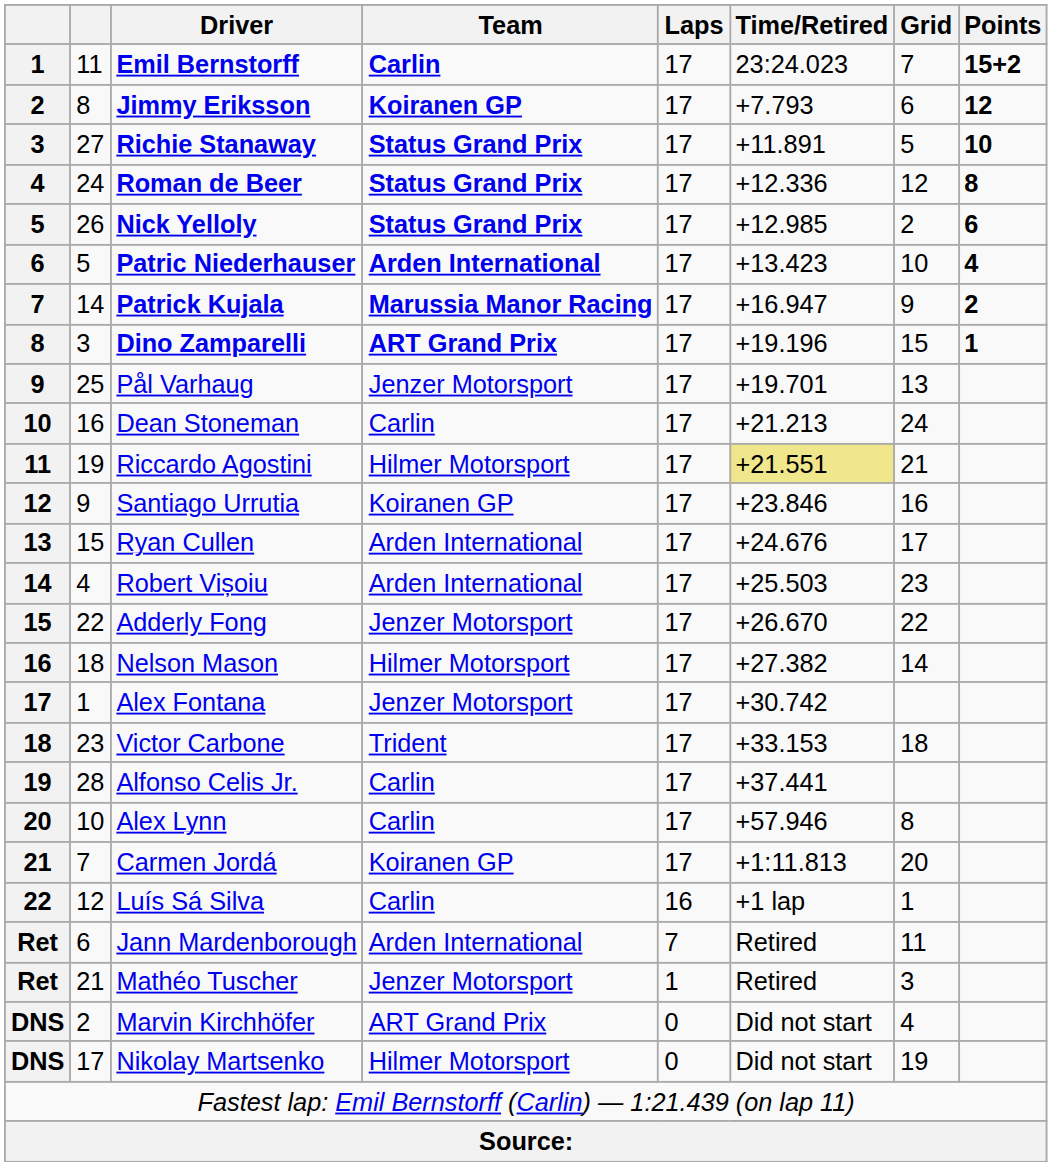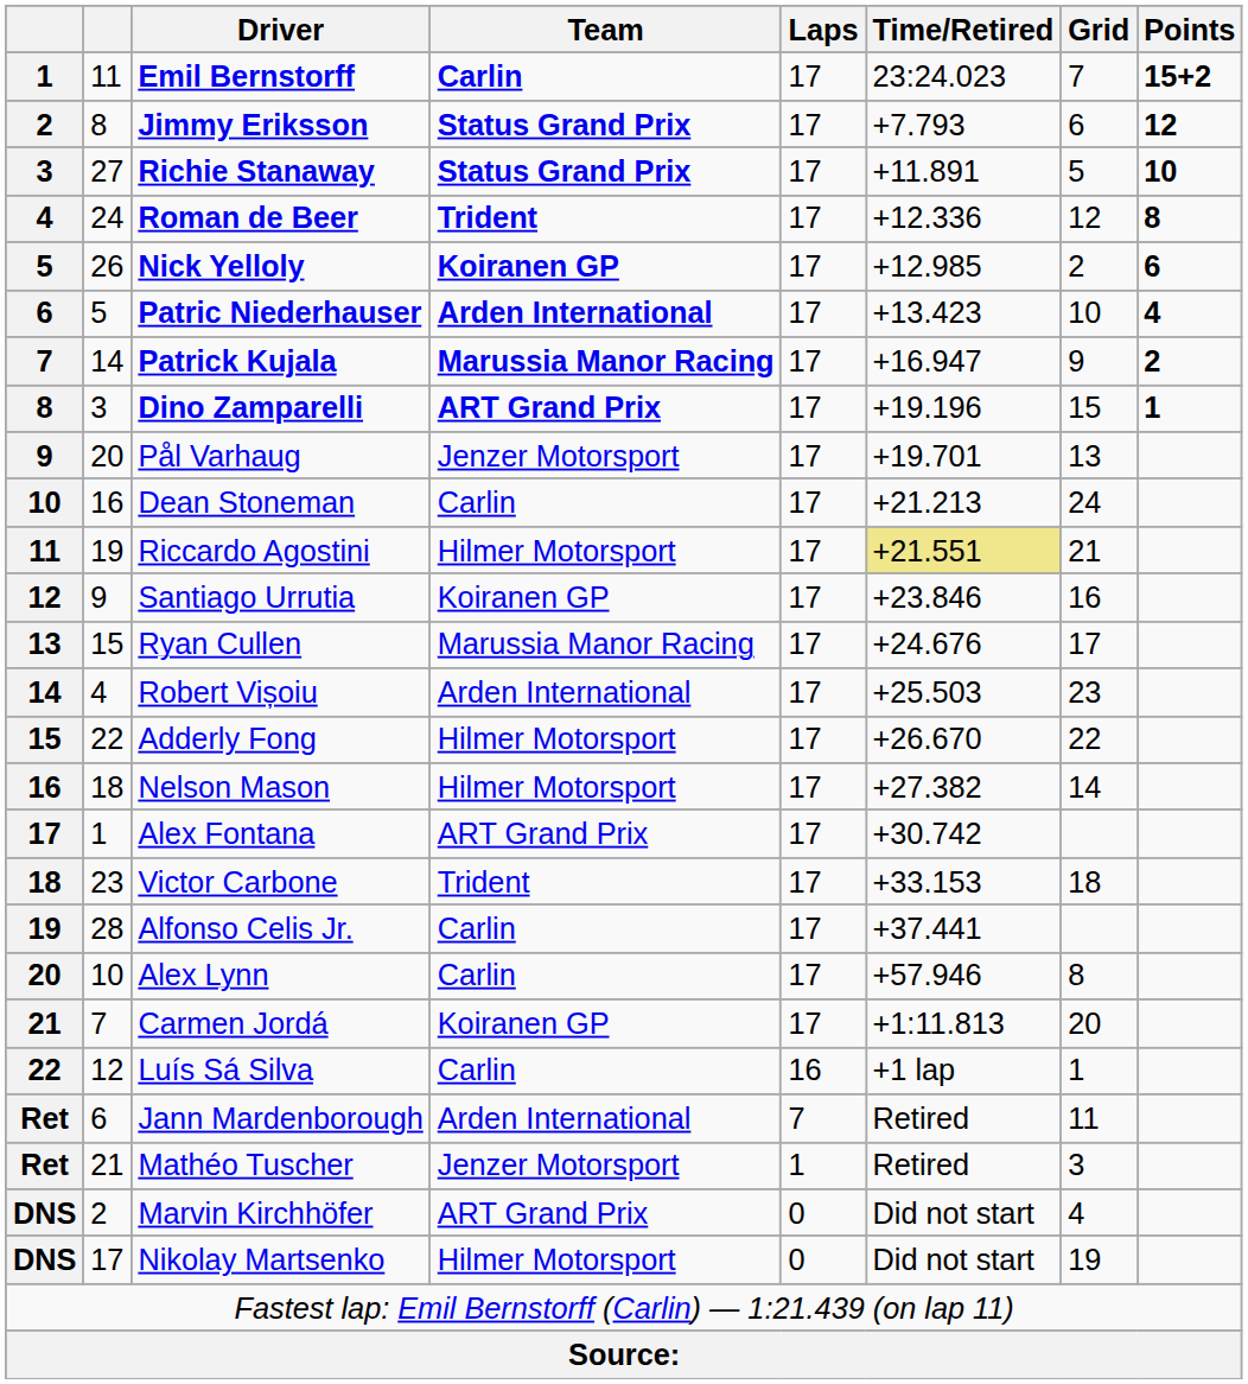 <table class="wikitable" style="font-size:85%">
 <tr>
 <th></th>
 <th></th>
 <th>Driver</th>
 <th>Team</th>
 <th>Laps</th>
 <th>Time/Retired</th>
 <th>Grid</th>
 <th>Points</th>
 </tr>
 <tr>
 <th>1</th>
 <td>11</td>
 <td> <strong><a href='#'>Emil Bernstorff</a></strong></td>
 <td><strong><a href='#'>Carlin</a></strong></td>
 <td>17</td>
 <td>23:24.023</td>
 <td>7</td>
 <td><strong>15+2</strong></td>
 </tr>
 <tr>
 <th>2</th>
 <td>8</td>
 <td> <strong><a href='#'>Jimmy Eriksson</a></strong></td>
-<td><strong><a href='#'>Koiranen GP</a></strong></td>
+<td><strong><a href='#'>Status Grand Prix</a></strong></td>
 <td>17</td>
 <td>+7.793</td>
 <td>6</td>
 <td><strong>12</strong></td>
 </tr>
 <tr>
 <th>3</th>
 <td>27</td>
 <td> <strong><a href='#'>Richie Stanaway</a></strong></td>
 <td><strong><a href='#'>Status Grand Prix</a></strong></td>
 <td>17</td>
 <td>+11.891</td>
 <td>5</td>
 <td><strong>10</strong></td>
 </tr>
 <tr>
 <th>4</th>
 <td>24</td>
 <td> <strong><a href='#'>Roman de Beer</a></strong></td>
-<td><strong><a href='#'>Status Grand Prix</a></strong></td>
+<td><strong><a href='#'>Trident</a></strong></td>
 <td>17</td>
 <td>+12.336</td>
 <td>12</td>
 <td><strong>8</strong></td>
 </tr>
 <tr>
 <th>5</th>
 <td>26</td>
 <td> <strong><a href='#'>Nick Yelloly</a></strong></td>
-<td><strong><a href='#'>Status Grand Prix</a></strong></td>
+<td><strong><a href='#'>Koiranen GP</a></strong></td>
 <td>17</td>
 <td>+12.985</td>
 <td>2</td>
 <td><strong>6</strong></td>
 </tr>
 <tr>
 <th>6</th>
 <td>5</td>
 <td> <strong><a href='#'>Patric Niederhauser</a></strong></td>
 <td><strong><a href='#'>Arden International</a></strong></td>
 <td>17</td>
 <td>+13.423</td>
 <td>10</td>
 <td><strong>4</strong></td>
 </tr>
 <tr>
 <th>7</th>
 <td>14</td>
 <td> <strong><a href='#'>Patrick Kujala</a></strong></td>
 <td><strong><a href='#'>Marussia Manor Racing</a></strong></td>
 <td>17</td>
 <td>+16.947</td>
 <td>9</td>
 <td><strong>2</strong></td>
 </tr>
 <tr>
 <th>8</th>
 <td>3</td>
 <td> <strong><a href='#'>Dino Zamparelli</a></strong></td>
 <td><strong><a href='#'>ART Grand Prix</a></strong></td>
 <td>17</td>
 <td>+19.196</td>
 <td>15</td>
 <td><strong>1</strong></td>
 </tr>
 <tr>
 <th>9</th>
-<td>25</td>
+<td>20</td>
 <td> <a href='#'>Pål Varhaug</a></td>
 <td><a href='#'>Jenzer Motorsport</a></td>
 <td>17</td>
 <td>+19.701</td>
 <td>13</td>
 <td></td>
 </tr>
 <tr>
 <th>10</th>
 <td>16</td>
 <td> <a href='#'>Dean Stoneman</a></td>
 <td><a href='#'>Carlin</a></td>
 <td>17</td>
 <td>+21.213</td>
 <td>24</td>
 <td></td>
 </tr>
 <tr>
 <th>11</th>
 <td>19</td>
 <td> <a href='#'>Riccardo Agostini</a></td>
 <td><a href='#'>Hilmer Motorsport</a></td>
 <td>17</td>
 <td style="background: khaki;">+21.551</td>
 <td>21</td>
 <td></td>
 </tr>
 <tr>
 <th>12</th>
 <td>9</td>
 <td> <a href='#'>Santiago Urrutia</a></td>
 <td><a href='#'>Koiranen GP</a></td>
 <td>17</td>
 <td>+23.846</td>
 <td>16</td>
 <td></td>
 </tr>
 <tr>
 <th>13</th>
 <td>15</td>
 <td> <a href='#'>Ryan Cullen</a></td>
-<td><a href='#'>Arden International</a></td>
+<td><a href='#'>Marussia Manor Racing</a></td>
 <td>17</td>
 <td>+24.676</td>
 <td>17</td>
 <td></td>
 </tr>
 <tr>
 <th>14</th>
 <td>4</td>
 <td> <a href='#'>Robert Vișoiu</a></td>
 <td><a href='#'>Arden International</a></td>
 <td>17</td>
 <td>+25.503</td>
 <td>23</td>
 <td></td>
 </tr>
 <tr>
 <th>15</th>
 <td>22</td>
 <td> <a href='#'>Adderly Fong</a></td>
-<td><a href='#'>Jenzer Motorsport</a></td>
+<td><a href='#'>Hilmer Motorsport</a></td>
 <td>17</td>
 <td>+26.670</td>
 <td>22</td>
 <td></td>
 </tr>
 <tr>
 <th>16</th>
 <td>18</td>
 <td> <a href='#'>Nelson Mason</a></td>
 <td><a href='#'>Hilmer Motorsport</a></td>
 <td>17</td>
 <td>+27.382</td>
 <td>14</td>
 <td></td>
 </tr>
 <tr>
 <th>17</th>
 <td>1</td>
 <td> <a href='#'>Alex Fontana</a></td>
-<td><a href='#'>Jenzer Motorsport</a></td>
+<td><a href='#'>ART Grand Prix</a></td>
 <td>17</td>
 <td>+30.742</td>
 <td></td>
 <td></td>
 </tr>
 <tr>
 <th>18</th>
 <td>23</td>
 <td> <a href='#'>Victor Carbone</a></td>
 <td><a href='#'>Trident</a></td>
 <td>17</td>
 <td>+33.153</td>
 <td>18</td>
 <td></td>
 </tr>
 <tr>
 <th>19</th>
 <td>28</td>
 <td> <a href='#'>Alfonso Celis Jr.</a></td>
 <td><a href='#'>Carlin</a></td>
 <td>17</td>
 <td>+37.441</td>
 <td></td>
 <td></td>
 </tr>
 <tr>
 <th>20</th>
 <td>10</td>
 <td> <a href='#'>Alex Lynn</a></td>
 <td><a href='#'>Carlin</a></td>
 <td>17</td>
 <td>+57.946</td>
 <td>8</td>
 <td></td>
 </tr>
 <tr>
 <th>21</th>
 <td>7</td>
 <td> <a href='#'>Carmen Jordá</a></td>
 <td><a href='#'>Koiranen GP</a></td>
 <td>17</td>
 <td>+1:11.813</td>
 <td>20</td>
 <td></td>
 </tr>
 <tr>
 <th>22</th>
 <td>12</td>
 <td> <a href='#'>Luís Sá Silva</a></td>
 <td><a href='#'>Carlin</a></td>
 <td>16</td>
 <td>+1 lap</td>
 <td>1</td>
 <td></td>
 </tr>
 <tr>
 <th>Ret</th>
 <td>6</td>
 <td> <a href='#'>Jann Mardenborough</a></td>
 <td><a href='#'>Arden International</a></td>
 <td>7</td>
 <td>Retired</td>
 <td>11</td>
 <td></td>
 </tr>
 <tr>
 <th>Ret</th>
 <td>21</td>
 <td> <a href='#'>Mathéo Tuscher</a></td>
 <td><a href='#'>Jenzer Motorsport</a></td>
 <td>1</td>
 <td>Retired</td>
 <td>3</td>
 <td></td>
 </tr>
 <tr>
 <th>DNS</th>
 <td>2</td>
 <td> <a href='#'>Marvin Kirchhöfer</a></td>
 <td><a href='#'>ART Grand Prix</a></td>
 <td>0</td>
 <td>Did not start</td>
 <td>4</td>
 <td></td>
 </tr>
 <tr>
 <th>DNS</th>
 <td>17</td>
 <td> <a href='#'>Nikolay Martsenko</a></td>
 <td><a href='#'>Hilmer Motorsport</a></td>
 <td>0</td>
 <td>Did not start</td>
 <td>19</td>
 <td></td>
 </tr>
 <tr>
 <td colspan="8" align="center"><em>Fastest lap: <a href='#'>Emil Bernstorff</a> (<a href='#'>Carlin</a>) — 1:21.439 (on lap 11)</em></td>
 </tr>
 <tr>
 <th colspan="8">Source:</th>
 </tr>
 </table>
